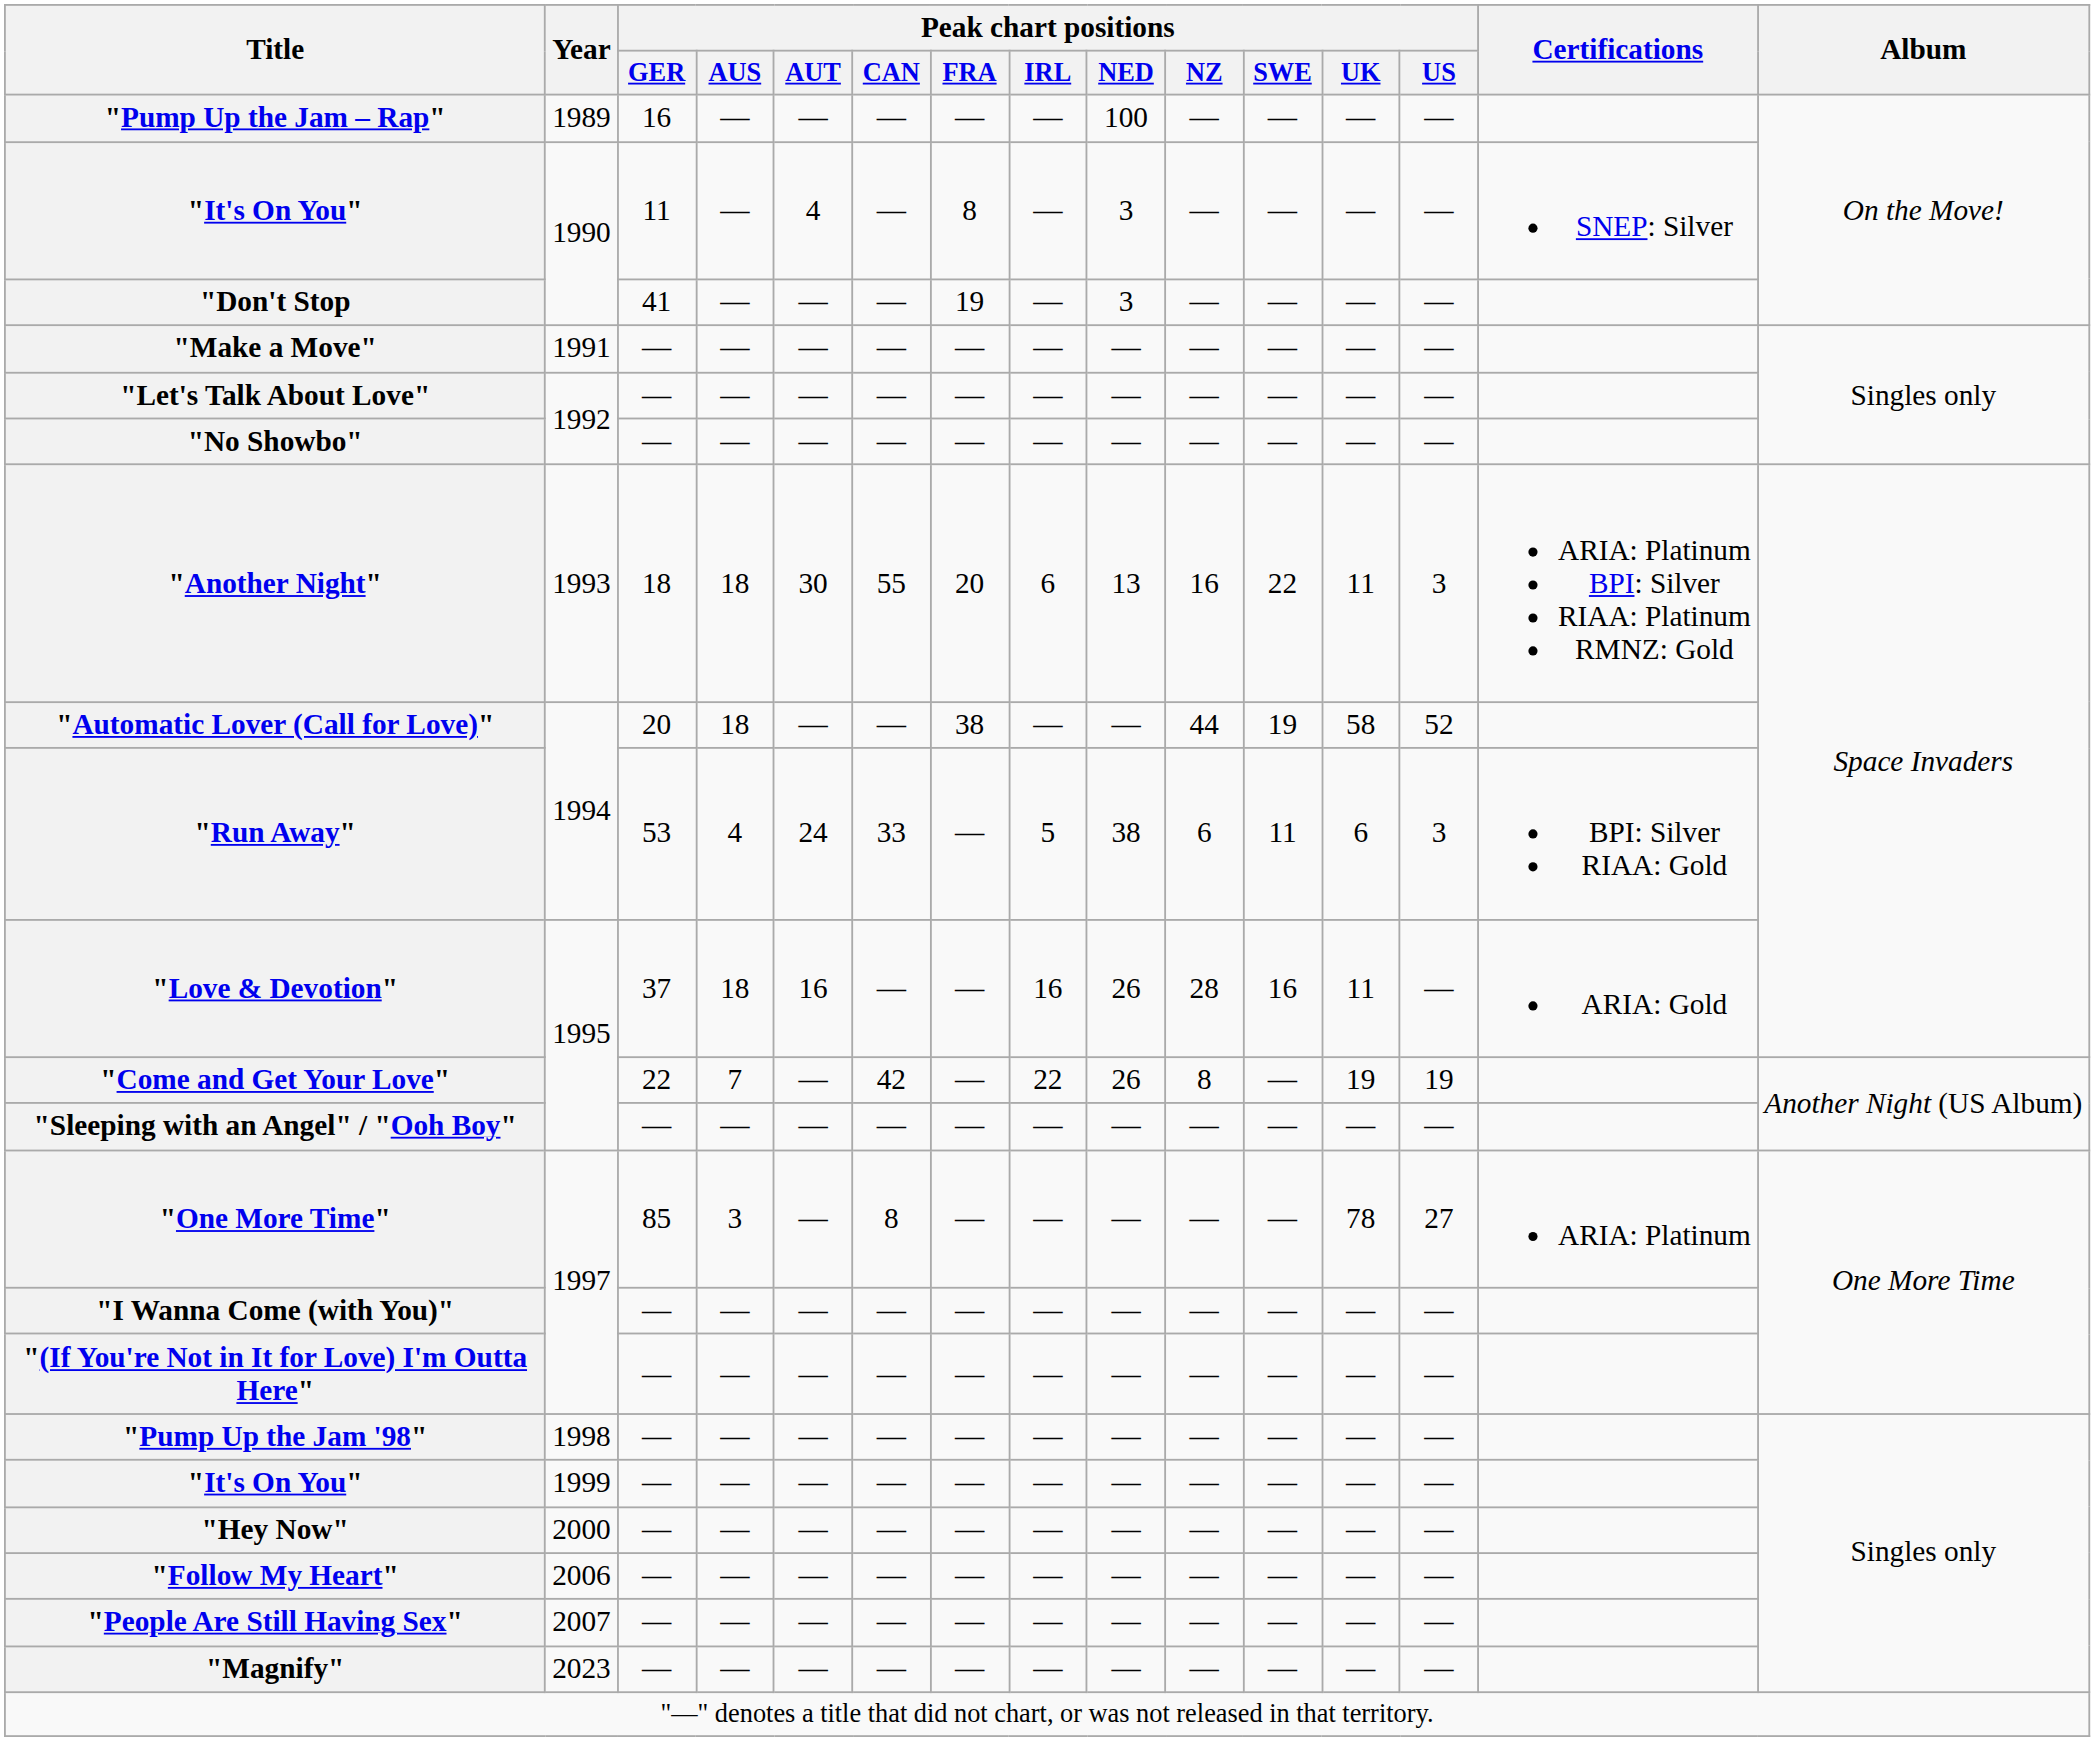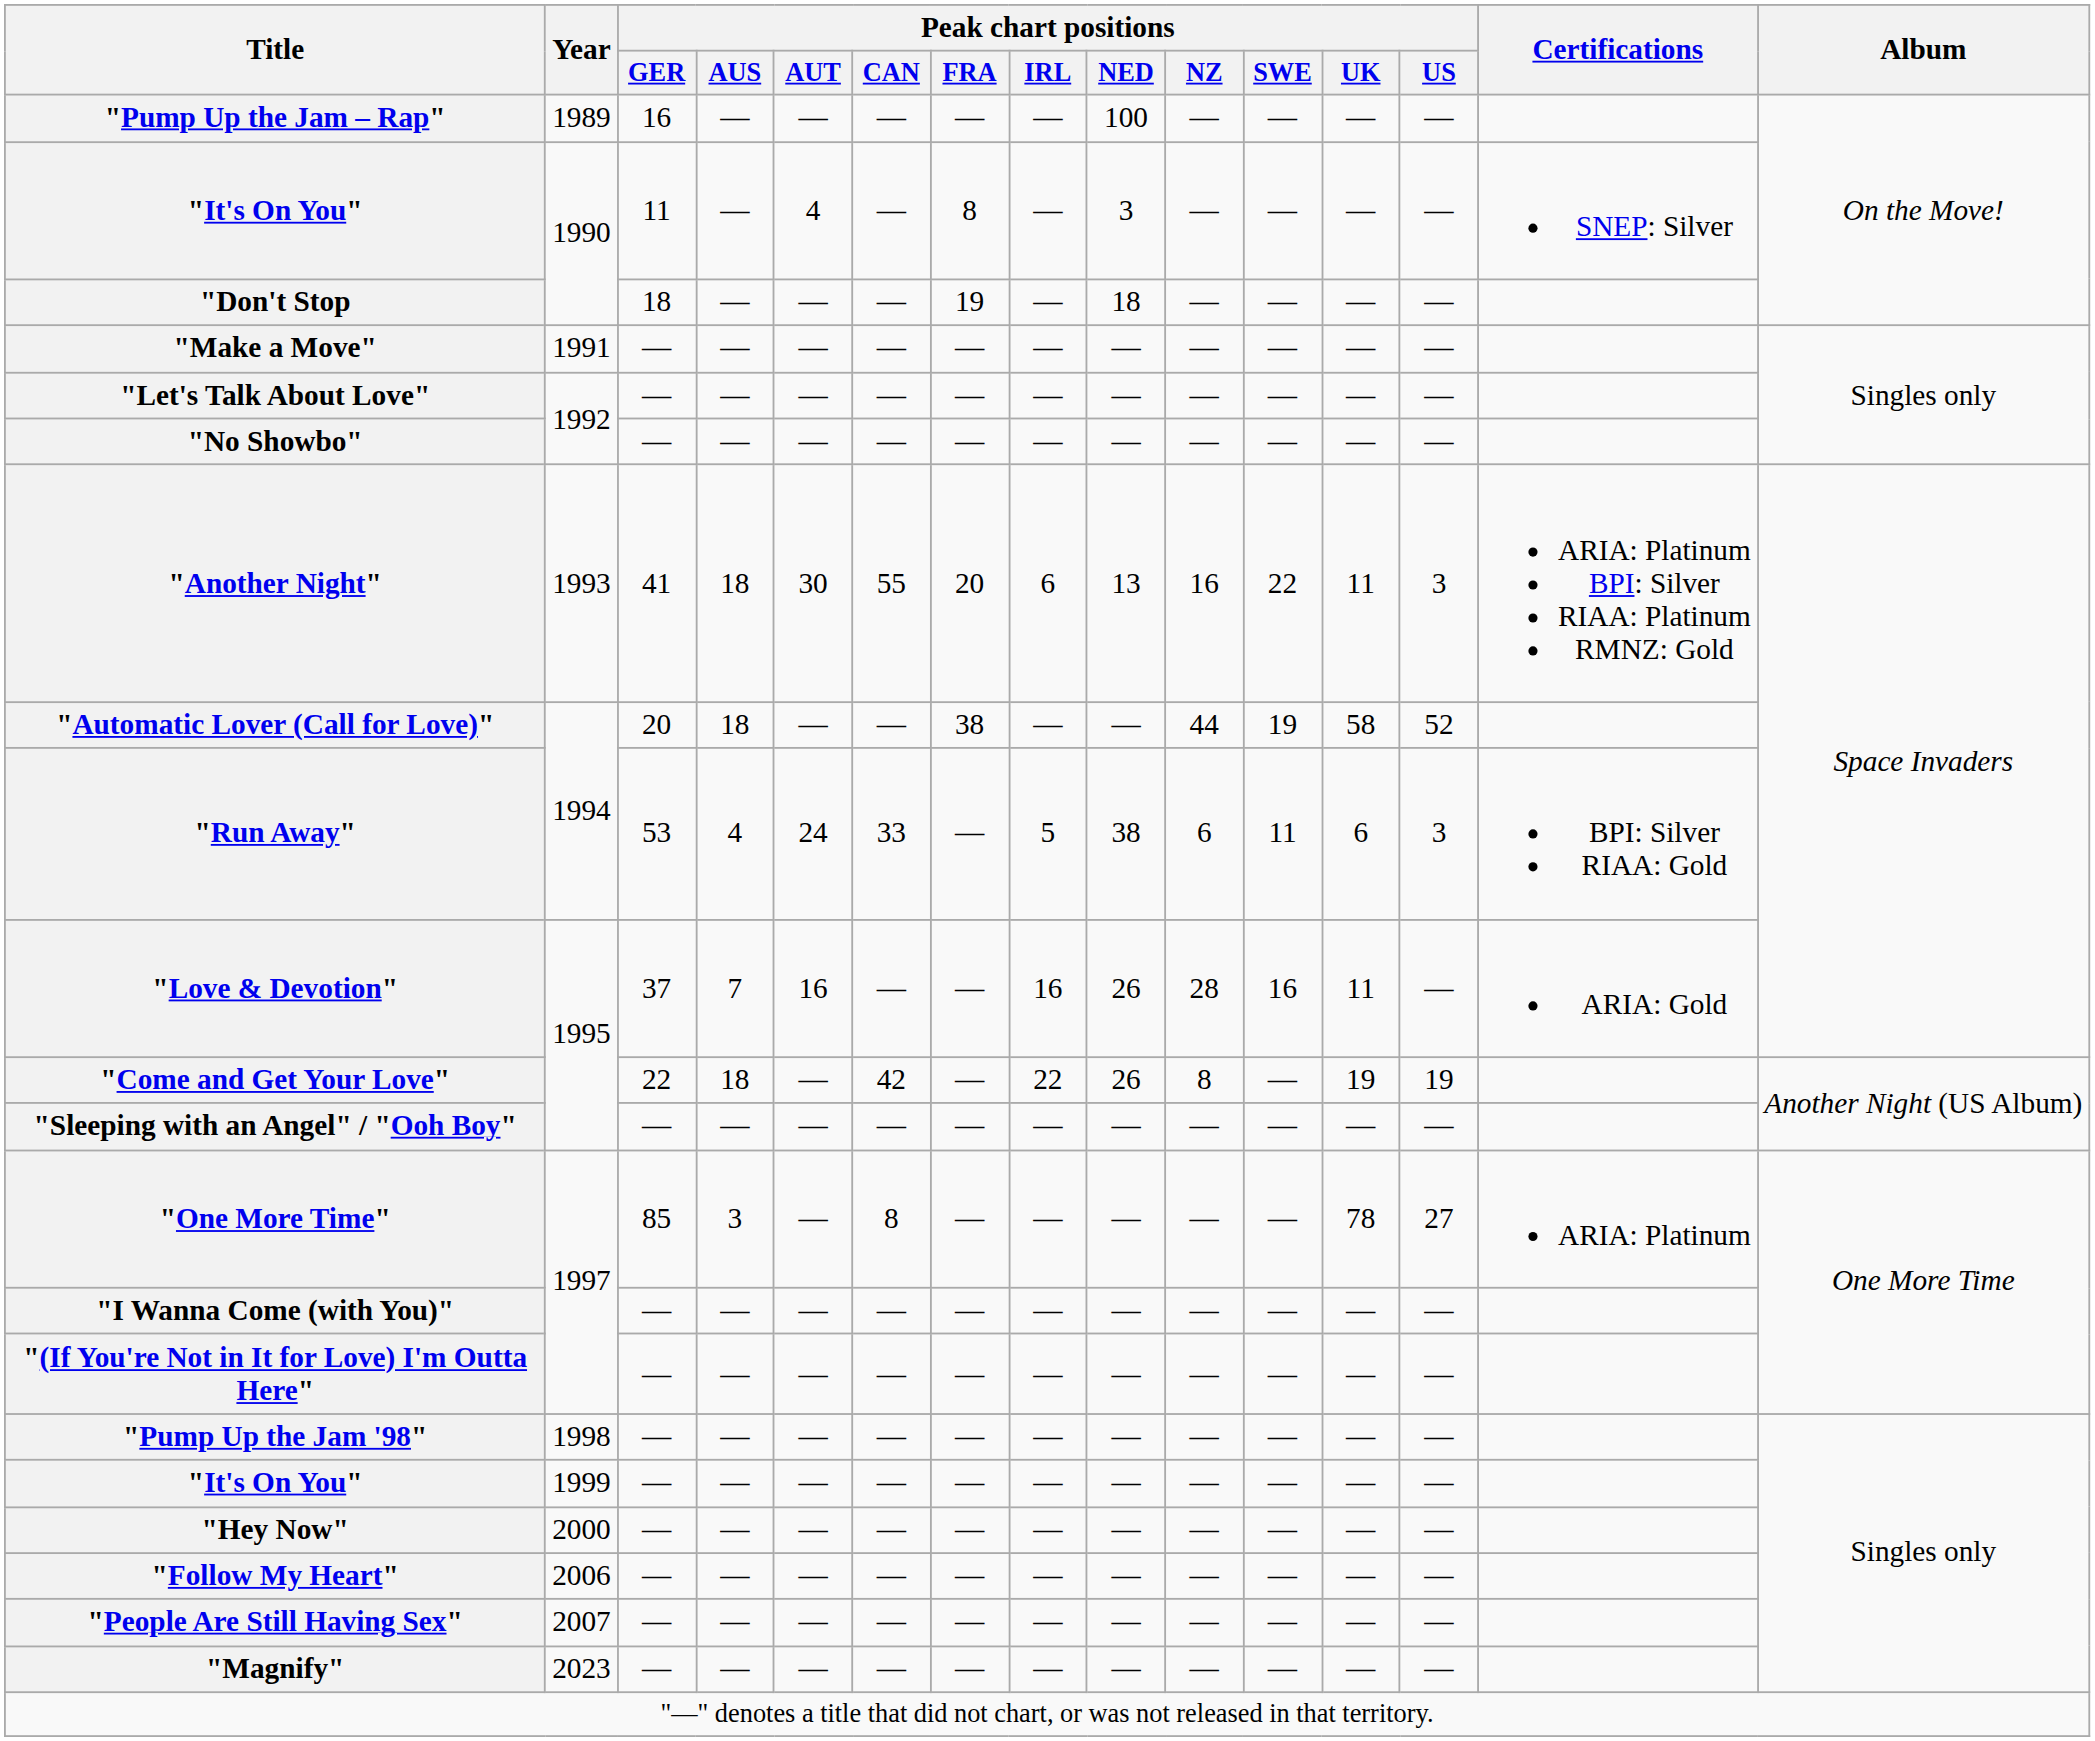 <table class="wikitable plainrowheaders" style="text-align:center;">
 <tr>
 <th scope="col" rowspan="2" style="width:18em">Title</th>
 <th scope="col" rowspan="2">Year</th>
 <th scope="col" colspan="11">Peak chart positions</th>
 <th scope="col" rowspan="2"><a href='#'>Certifications</a></th>
 <th scope="col" rowspan="2">Album</th>
 </tr>
 <tr>
 <th scope="col" style="width:2.5em;font-size:90%;"><a href='#'>GER</a><br></th>
 <th scope="col" style="width:2.5em;font-size:90%;"><a href='#'>AUS</a><br></th>
 <th scope="col" style="width:2.5em;font-size:90%;"><a href='#'>AUT</a><br></th>
 <th scope="col" style="width:2.5em;font-size:90%;"><a href='#'>CAN</a><br></th>
 <th scope="col" style="width:2.5em;font-size:90%;"><a href='#'>FRA</a><br></th>
 <th scope="col" style="width:2.5em;font-size:90%;"><a href='#'>IRL</a><br></th>
 <th scope="col" style="width:2.5em;font-size:90%;"><a href='#'>NED</a><br></th>
 <th scope="col" style="width:2.5em;font-size:90%;"><a href='#'>NZ</a><br></th>
 <th scope="col" style="width:2.5em;font-size:90%;"><a href='#'>SWE</a><br></th>
 <th scope="col" style="width:2.5em;font-size:90%;"><a href='#'>UK</a><br></th>
 <th scope="col" style="width:2.5em;font-size:90%;"><a href='#'>US</a><br></th>
 </tr>
 <tr>
 <th scope="row">"<a href='#'>Pump Up the Jam – Rap</a>"</th>
 <td>1989</td>
 <td>16</td>
 <td>—</td>
 <td>—</td>
 <td>—</td>
 <td>—</td>
 <td>—</td>
 <td>100</td>
 <td>—</td>
 <td>—</td>
 <td>—</td>
 <td>—</td>
 <td></td>
 <td rowspan="3"><em>On the Move!</em></td>
 </tr>
 <tr>
 <th scope="row">"<a href='#'>It's On You</a>"</th>
 <td rowspan="2">1990</td>
 <td>11</td>
 <td>—</td>
 <td>4</td>
 <td>—</td>
 <td>8</td>
 <td>—</td>
 <td>3</td>
 <td>—</td>
 <td>—</td>
 <td>—</td>
 <td>—</td>
 <td><br><ul><li><a href='#'>SNEP</a>: Silver</li></ul></td>
 </tr>
 <tr>
 <th scope="row">"Don't Stop<br></th>
-<td>41</td>
+<td>18</td>
 <td>—</td>
 <td>—</td>
 <td>—</td>
 <td>19</td>
 <td>—</td>
-<td>3</td>
+<td>18</td>
 <td>—</td>
 <td>—</td>
 <td>—</td>
 <td>—</td>
 <td></td>
 </tr>
 <tr>
 <th scope="row">"Make a Move"</th>
 <td>1991</td>
 <td>—</td>
 <td>—</td>
 <td>—</td>
 <td>—</td>
 <td>—</td>
 <td>—</td>
 <td>—</td>
 <td>—</td>
 <td>—</td>
 <td>—</td>
 <td>—</td>
 <td></td>
 <td rowspan="3">Singles only</td>
 </tr>
 <tr>
 <th scope="row">"Let's Talk About Love"</th>
 <td rowspan="2">1992</td>
 <td>—</td>
 <td>—</td>
 <td>—</td>
 <td>—</td>
 <td>—</td>
 <td>—</td>
 <td>—</td>
 <td>—</td>
 <td>—</td>
 <td>—</td>
 <td>—</td>
 <td></td>
 </tr>
 <tr>
 <th scope="row">"No Showbo"</th>
 <td>—</td>
 <td>—</td>
 <td>—</td>
 <td>—</td>
 <td>—</td>
 <td>—</td>
 <td>—</td>
 <td>—</td>
 <td>—</td>
 <td>—</td>
 <td>—</td>
 <td></td>
 </tr>
 <tr>
 <th scope="row">"<a href='#'>Another Night</a>"</th>
 <td>1993</td>
-<td>18</td>
+<td>41</td>
 <td>18</td>
 <td>30</td>
 <td>55</td>
 <td>20</td>
 <td>6</td>
 <td>13</td>
 <td>16</td>
 <td>22</td>
 <td>11</td>
 <td>3</td>
 <td><br><ul><li>ARIA: Platinum</li><li><a href='#'>BPI</a>: Silver</li><li>RIAA: Platinum</li><li>RMNZ: Gold</li></ul></td>
 <td rowspan="4"><em>Space Invaders</em></td>
 </tr>
 <tr>
 <th scope="row">"<a href='#'>Automatic Lover (Call for Love)</a>"</th>
 <td rowspan="2">1994</td>
 <td>20</td>
 <td>18</td>
 <td>—</td>
 <td>—</td>
 <td>38</td>
 <td>—</td>
 <td>—</td>
 <td>44</td>
 <td>19</td>
 <td>58</td>
 <td>52</td>
 <td></td>
 </tr>
 <tr>
 <th scope="row">"<a href='#'>Run Away</a>"</th>
 <td>53</td>
 <td>4</td>
 <td>24</td>
 <td>33</td>
 <td>—</td>
 <td>5</td>
 <td>38</td>
 <td>6</td>
 <td>11</td>
 <td>6</td>
 <td>3</td>
 <td><br><ul><li>BPI: Silver</li><li>RIAA: Gold</li></ul></td>
 </tr>
 <tr>
 <th scope="row">"<a href='#'>Love & Devotion</a>"</th>
 <td rowspan="3">1995</td>
 <td>37</td>
-<td>18</td>
+<td>7</td>
 <td>16</td>
 <td>—</td>
 <td>—</td>
 <td>16</td>
 <td>26</td>
 <td>28</td>
 <td>16</td>
 <td>11</td>
 <td>—</td>
 <td><br><ul><li>ARIA: Gold</li></ul></td>
 </tr>
 <tr>
 <th scope="row">"<a href='#'>Come and Get Your Love</a>"</th>
 <td>22</td>
-<td>7</td>
+<td>18</td>
 <td>—</td>
 <td>42</td>
 <td>—</td>
 <td>22</td>
 <td>26</td>
 <td>8</td>
 <td>—</td>
 <td>19</td>
 <td>19</td>
 <td></td>
 <td rowspan="2"><em>Another Night</em> (US Album)</td>
 </tr>
 <tr>
 <th scope="row">"Sleeping with an Angel" / "<a href='#'>Ooh Boy</a>"</th>
 <td>—</td>
 <td>—</td>
 <td>—</td>
 <td>—</td>
 <td>—</td>
 <td>—</td>
 <td>—</td>
 <td>—</td>
 <td>—</td>
 <td>—</td>
 <td>—</td>
 <td></td>
 </tr>
 <tr>
 <th scope="row">"<a href='#'>One More Time</a>"</th>
 <td rowspan="3">1997</td>
 <td>85</td>
 <td>3</td>
 <td>—</td>
 <td>8</td>
 <td>—</td>
 <td>—</td>
 <td>—</td>
 <td>—</td>
 <td>—</td>
 <td>78</td>
 <td>27</td>
 <td><br><ul><li>ARIA: Platinum</li></ul></td>
 <td rowspan="3"><em>One More Time</em></td>
 </tr>
 <tr>
 <th scope="row">"I Wanna Come (with You)"</th>
 <td>—</td>
 <td>—</td>
 <td>—</td>
 <td>—</td>
 <td>—</td>
 <td>—</td>
 <td>—</td>
 <td>—</td>
 <td>—</td>
 <td>—</td>
 <td>—</td>
 <td></td>
 </tr>
 <tr>
 <th scope="row">"<a href='#'>(If You're Not in It for Love) I'm Outta Here</a>"</th>
 <td>—</td>
 <td>—</td>
 <td>—</td>
 <td>—</td>
 <td>—</td>
 <td>—</td>
 <td>—</td>
 <td>—</td>
 <td>—</td>
 <td>—</td>
 <td>—</td>
 <td></td>
 </tr>
 <tr>
 <th scope="row">"<a href='#'>Pump Up the Jam '98</a>"</th>
 <td>1998</td>
 <td>—</td>
 <td>—</td>
 <td>—</td>
 <td>—</td>
 <td>—</td>
 <td>—</td>
 <td>—</td>
 <td>—</td>
 <td>—</td>
 <td>—</td>
 <td>—</td>
 <td></td>
 <td rowspan="6">Singles only</td>
 </tr>
 <tr>
 <th scope="row">"<a href='#'>It's On You</a>"</th>
 <td>1999</td>
 <td>—</td>
 <td>—</td>
 <td>—</td>
 <td>—</td>
 <td>—</td>
 <td>—</td>
 <td>—</td>
 <td>—</td>
 <td>—</td>
 <td>—</td>
 <td>—</td>
 <td></td>
 </tr>
 <tr>
 <th scope="row">"Hey Now"</th>
 <td>2000</td>
 <td>—</td>
 <td>—</td>
 <td>—</td>
 <td>—</td>
 <td>—</td>
 <td>—</td>
 <td>—</td>
 <td>—</td>
 <td>—</td>
 <td>—</td>
 <td>—</td>
 <td></td>
 </tr>
 <tr>
 <th scope="row">"<a href='#'>Follow My Heart</a>"</th>
 <td>2006</td>
 <td>—</td>
 <td>—</td>
 <td>—</td>
 <td>—</td>
 <td>—</td>
 <td>—</td>
 <td>—</td>
 <td>—</td>
 <td>—</td>
 <td>—</td>
 <td>—</td>
 <td></td>
 </tr>
 <tr>
 <th scope="row">"<a href='#'>People Are Still Having Sex</a>"</th>
 <td>2007</td>
 <td>—</td>
 <td>—</td>
 <td>—</td>
 <td>—</td>
 <td>—</td>
 <td>—</td>
 <td>—</td>
 <td>—</td>
 <td>—</td>
 <td>—</td>
 <td>—</td>
 <td></td>
 </tr>
 <tr>
 <th scope="row">"Magnify"</th>
 <td>2023</td>
 <td>—</td>
 <td>—</td>
 <td>—</td>
 <td>—</td>
 <td>—</td>
 <td>—</td>
 <td>—</td>
 <td>—</td>
 <td>—</td>
 <td>—</td>
 <td>—</td>
 <td></td>
 </tr>
 <tr>
 <td colspan="17" style="font-size:90%">"—" denotes a title that did not chart, or was not released in that territory.</td>
 </tr>
 </table>
